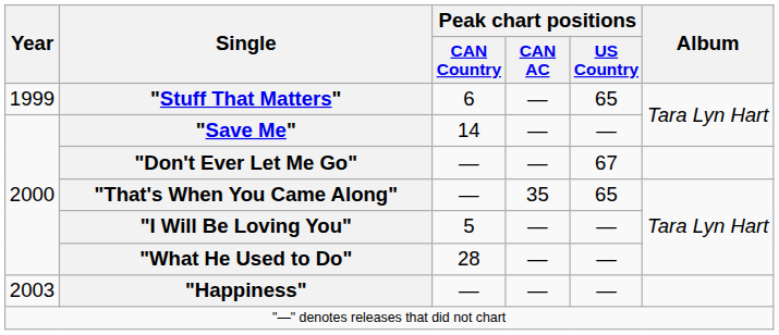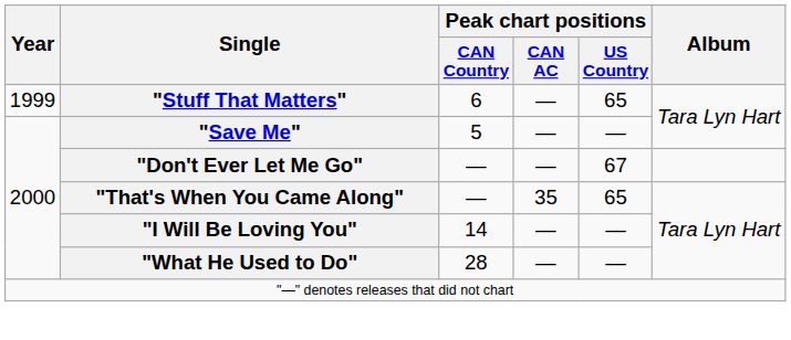 <table class="wikitable plainrowheaders" style="text-align:center;">
 <tr>
 <th rowspan="2">Year</th>
 <th rowspan="2" style="width:18em;">Single</th>
 <th colspan="3">Peak chart positions</th>
 <th rowspan="2">Album</th>
 </tr>
 <tr style="font-size:smaller;">
 <th width="45"><a href='#'>CAN Country</a><br></th>
 <th width="45"><a href='#'>CAN AC</a><br></th>
 <th width="45"><a href='#'>US Country</a><br></th>
 </tr>
 <tr>
 <td>1999</td>
 <th scope="row">"<a href='#'>Stuff That Matters</a>"</th>
 <td>6</td>
 <td>—</td>
 <td>65</td>
 <td align="left" rowspan="2"><em>Tara Lyn Hart</em></td>
 </tr>
 <tr>
 <td rowspan="5">2000</td>
 <th scope="row">"<a href='#'>Save Me</a>"</th>
-<td>14</td>
+<td>5</td>
 <td>—</td>
 <td>—</td>
 </tr>
 <tr>
 <th scope="row">"Don't Ever Let Me Go"</th>
 <td>—</td>
 <td>—</td>
 <td>67</td>
 <td></td>
 </tr>
 <tr>
 <th scope="row">"That's When You Came Along"</th>
 <td>—</td>
 <td>35</td>
 <td>65</td>
 <td align="left" rowspan="3"><em>Tara Lyn Hart</em></td>
 </tr>
 <tr>
 <th scope="row">"I Will Be Loving You"</th>
-<td>5</td>
+<td>14</td>
 <td>—</td>
 <td>—</td>
 </tr>
 <tr>
 <th scope="row">"What He Used to Do"</th>
 <td>28</td>
 <td>—</td>
 <td>—</td>
 </tr>
 <tr>
-<td>2003</td>
-<th scope="row">"Happiness"</th>
-<td>—</td>
-<td>—</td>
-<td>—</td>
-<td></td>
-</tr>
-<tr>
 <td colspan="6" style="font-size:8pt">"—" denotes releases that did not chart</td>
 </tr>
 </table>
